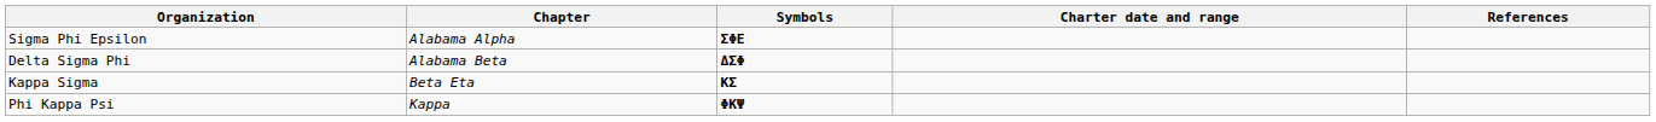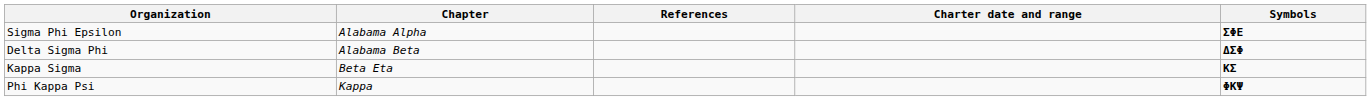 <table class="wikitable sortable" style="width:100%;">
 <tr>
 <th><strong>Organization</strong></th>
 <th><strong>Chapter</strong></th>
+<th>References</th>
+<th><strong>Charter date and range</strong></th>
 <th><strong>Symbols</strong></th>
-<th><strong>Charter date and range</strong></th>
-<th>References</th>
 </tr>
 <tr>
 <td>Sigma Phi Epsilon</td>
 <td><em>Alabama Alpha</em></td>
-<td><strong>ΣΦΕ</strong></td>
 <td></td>
 <td></td>
+<td><strong>ΣΦΕ</strong></td>
 </tr>
 <tr>
 <td>Delta Sigma Phi</td>
 <td><em>Alabama Beta</em></td>
-<td><strong>ΔΣΦ</strong></td>
 <td></td>
 <td></td>
+<td><strong>ΔΣΦ</strong></td>
 </tr>
 <tr>
 <td>Kappa Sigma</td>
 <td><em>Beta Eta</em></td>
-<td><strong>ΚΣ</strong></td>
 <td></td>
 <td></td>
+<td><strong>ΚΣ</strong></td>
 </tr>
 <tr>
 <td>Phi Kappa Psi</td>
 <td><em>Kappa</em></td>
-<td><strong>ΦΚΨ</strong></td>
 <td></td>
 <td></td>
+<td><strong>ΦΚΨ</strong></td>
 </tr>
 </table>
